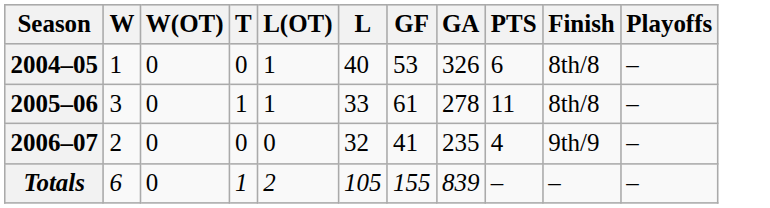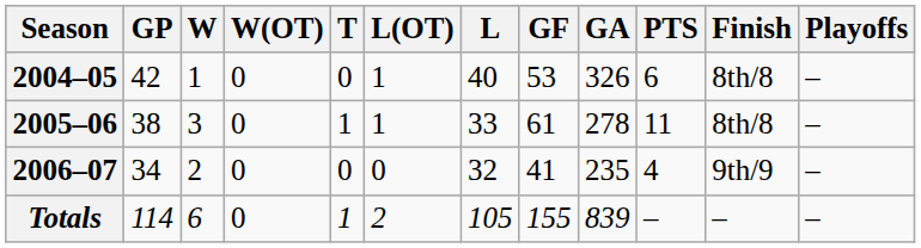 <table class="wikitable">
 <tr style="font-weight:bold; background-color:#dddddd;" |>
 <th>Season</th>
+<th>GP</th>
 <th>W</th>
 <th>W(OT)</th>
 <th>T</th>
 <th>L(OT)</th>
 <th>L</th>
 <th>GF</th>
 <th>GA</th>
 <th>PTS</th>
 <th>Finish</th>
 <th>Playoffs</th>
 </tr>
 <tr>
 <th>2004–05</th>
+<td>42</td>
 <td>1</td>
 <td>0</td>
 <td>0</td>
 <td>1</td>
 <td>40</td>
 <td>53</td>
 <td>326</td>
 <td>6</td>
 <td>8th/8</td>
 <td>–</td>
 </tr>
 <tr>
 <th>2005–06</th>
+<td>38</td>
 <td>3</td>
 <td>0</td>
 <td>1</td>
 <td>1</td>
 <td>33</td>
 <td>61</td>
 <td>278</td>
 <td>11</td>
 <td>8th/8</td>
 <td>–</td>
 </tr>
 <tr>
 <th>2006–07</th>
+<td>34</td>
 <td>2</td>
 <td>0</td>
 <td>0</td>
 <td>0</td>
 <td>32</td>
 <td>41</td>
 <td>235</td>
 <td>4</td>
 <td>9th/9</td>
 <td>–</td>
 </tr>
 <tr>
 <th><em>Totals</em></th>
+<td><em>114</em></td>
 <td><em>6</em></td>
 <td>0</td>
 <td><em>1</em></td>
 <td><em>2</em></td>
 <td><em>105</em></td>
 <td><em>155</em></td>
 <td><em>839</em></td>
 <td>–</td>
 <td>–</td>
 <td>–</td>
 </tr>
 </table>
